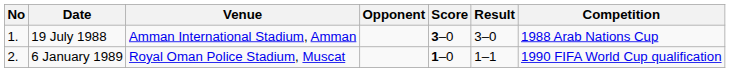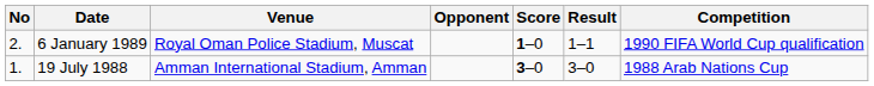 <table class="wikitable" style="font-size:100%;">
 <tr>
 <th>No</th>
 <th>Date</th>
 <th>Venue</th>
 <th>Opponent</th>
 <th>Score</th>
 <th>Result</th>
 <th>Competition</th>
 </tr>
 <tr>
+<td>2.</td>
+<td>6 January 1989</td>
+<td><a href='#'>Royal Oman Police Stadium</a>, <a href='#'>Muscat</a></td>
+<td></td>
+<td><strong>1</strong>–0</td>
+<td>1–1</td>
+<td><a href='#'>1990 FIFA World Cup qualification</a></td>
+</tr>
+<tr>
 <td>1.</td>
 <td>19 July 1988</td>
 <td><a href='#'>Amman International Stadium</a>, <a href='#'>Amman</a></td>
 <td></td>
 <td><strong>3</strong>–0</td>
 <td>3–0</td>
 <td><a href='#'>1988 Arab Nations Cup</a></td>
 </tr>
-<tr>
-<td>2.</td>
-<td>6 January 1989</td>
-<td><a href='#'>Royal Oman Police Stadium</a>, <a href='#'>Muscat</a></td>
-<td></td>
-<td><strong>1</strong>–0</td>
-<td>1–1</td>
-<td><a href='#'>1990 FIFA World Cup qualification</a></td>
-</tr>
 </table>
